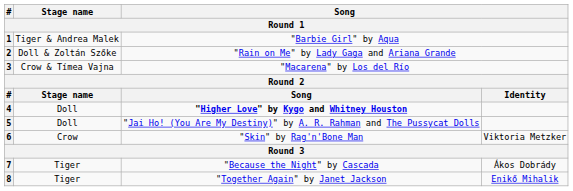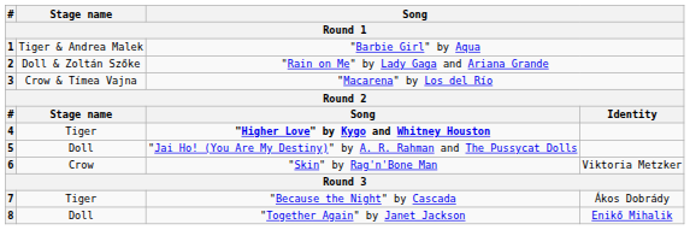 <table class="wikitable plainrowheaders" style="text-align: center;">
 <tr>
 <th>#</th>
 <th>Stage name</th>
 <th colspan="2">Song</th>
 </tr>
 <tr>
 <th colspan="5">Round 1</th>
 </tr>
 <tr>
 <th>1</th>
 <td>Tiger & Andrea Malek</td>
 <td colspan="2">"<a href='#'>Barbie Girl</a>" by <a href='#'>Aqua</a></td>
 </tr>
 <tr>
 <th>2</th>
 <td>Doll & Zoltán Szőke</td>
 <td colspan="2">"<a href='#'>Rain on Me</a>" by <a href='#'>Lady Gaga</a> and <a href='#'>Ariana Grande</a></td>
 </tr>
 <tr>
 <th>3</th>
 <td>Crow & Tímea Vajna</td>
 <td colspan="2">"<a href='#'>Macarena</a>" by <a href='#'>Los del Río</a></td>
 </tr>
 <tr>
 <th colspan="5">Round 2</th>
 </tr>
 <tr>
 <th>#</th>
 <th>Stage name</th>
 <th>Song</th>
 <th>Identity</th>
 </tr>
 <tr>
 <th>4</th>
-<td>Doll</td>
+<td>Tiger</td>
 <td><strong>"<a href='#'>Higher Love</a>" by <a href='#'>Kygo</a> and <a href='#'>Whitney Houston</a></strong></td>
 <td></td>
 </tr>
 <tr>
 <th>5</th>
 <td>Doll</td>
 <td>"<a href='#'>Jai Ho! (You Are My Destiny)</a>" by <a href='#'>A. R. Rahman</a> and <a href='#'>The Pussycat Dolls</a></td>
 <td></td>
 </tr>
 <tr>
 <th>6</th>
 <td>Crow</td>
 <td>"<a href='#'>Skin</a>" by <a href='#'>Rag'n'Bone Man</a></td>
 <td>Viktoria Metzker</td>
 </tr>
 <tr>
 <th colspan="5">Round 3</th>
 </tr>
 <tr>
 <th>7</th>
 <td>Tiger</td>
 <td>"<a href='#'>Because the Night</a>" by <a href='#'>Cascada</a></td>
 <td>Ákos Dobrády</td>
 </tr>
 <tr>
 <th>8</th>
-<td>Tiger</td>
+<td>Doll</td>
 <td>"<a href='#'>Together Again</a>" by <a href='#'>Janet Jackson</a></td>
 <td><a href='#'>Enikő Mihalik</a></td>
 </tr>
 </table>
